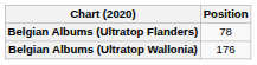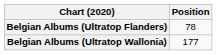 <table class="wikitable sortable plainrowheaders" style="text-align:center">
 <tr>
 <th scope="col">Chart (2020)</th>
 <th scope="col">Position</th>
 </tr>
 <tr>
 <th scope="row">Belgian Albums (Ultratop Flanders)</th>
 <td>78</td>
 </tr>
 <tr>
 <th scope="row">Belgian Albums (Ultratop Wallonia)</th>
-<td>176</td>
+<td>177</td>
 </tr>
 </table>
